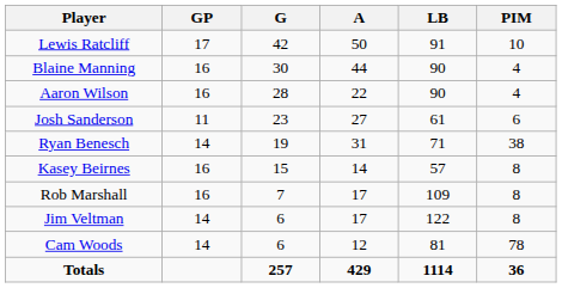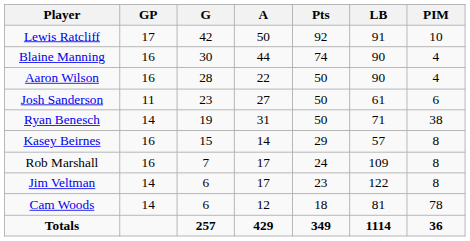 <table class="wikitable sortable">
 <tr align=center>
 <th width="20%">Player</th>
 <th width="10%">GP</th>
 <th width="10%">G</th>
 <th width="10%">A</th>
+<th width="10%">Pts</th>
 <th width="10%">LB</th>
 <th width="10%">PIM</th>
 </tr>
 <tr align=center>
 <td><a href='#'>Lewis Ratcliff</a></td>
 <td>17</td>
 <td>42</td>
 <td>50</td>
+<td>92</td>
 <td>91</td>
 <td>10</td>
 </tr>
 <tr align=center>
 <td><a href='#'>Blaine Manning</a></td>
 <td>16</td>
 <td>30</td>
 <td>44</td>
+<td>74</td>
 <td>90</td>
 <td>4</td>
 </tr>
 <tr align=center>
 <td><a href='#'>Aaron Wilson</a></td>
 <td>16</td>
 <td>28</td>
 <td>22</td>
+<td>50</td>
 <td>90</td>
 <td>4</td>
 </tr>
 <tr align=center>
 <td><a href='#'>Josh Sanderson</a></td>
 <td>11</td>
 <td>23</td>
 <td>27</td>
+<td>50</td>
 <td>61</td>
 <td>6</td>
 </tr>
 <tr align=center>
 <td><a href='#'>Ryan Benesch</a></td>
 <td>14</td>
 <td>19</td>
 <td>31</td>
+<td>50</td>
 <td>71</td>
 <td>38</td>
 </tr>
 <tr align=center>
 <td><a href='#'>Kasey Beirnes</a></td>
 <td>16</td>
 <td>15</td>
 <td>14</td>
+<td>29</td>
 <td>57</td>
 <td>8</td>
 </tr>
 <tr align=center>
 <td>Rob Marshall</td>
 <td>16</td>
 <td>7</td>
 <td>17</td>
+<td>24</td>
 <td>109</td>
 <td>8</td>
 </tr>
 <tr align=center>
 <td><a href='#'>Jim Veltman</a></td>
 <td>14</td>
 <td>6</td>
 <td>17</td>
+<td>23</td>
 <td>122</td>
 <td>8</td>
 </tr>
 <tr align=center>
 <td><a href='#'>Cam Woods</a></td>
 <td>14</td>
 <td>6</td>
 <td>12</td>
+<td>18</td>
 <td>81</td>
 <td>78</td>
 </tr>
 <tr align=center>
 <td><strong>Totals</strong></td>
 <td></td>
 <td><strong>257</strong></td>
 <td><strong>429</strong></td>
+<td><strong>349</strong></td>
 <td><strong>1114</strong></td>
 <td><strong>36</strong></td>
 </tr>
 </table>
